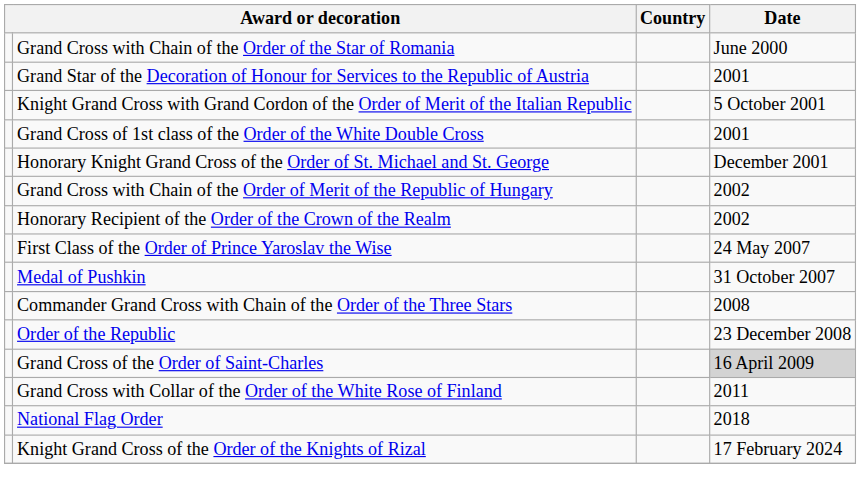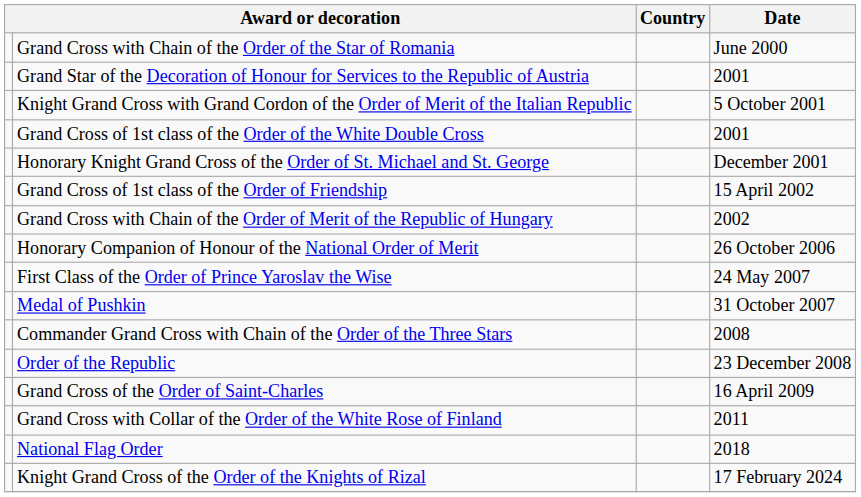 <table class="wikitable" style="text-align:left;">
 <tr>
 <th colspan=2>Award or decoration</th>
 <th>Country</th>
 <th>Date</th>
 </tr>
 <tr>
 <td></td>
 <td>Grand Cross with Chain of the <a href='#'>Order of the Star of Romania</a></td>
 <td></td>
 <td>June 2000</td>
 </tr>
 <tr>
 <td></td>
 <td>Grand Star of the <a href='#'>Decoration of Honour for Services to the Republic of Austria</a></td>
 <td></td>
 <td>2001</td>
 </tr>
 <tr>
 <td></td>
 <td>Knight Grand Cross with Grand Cordon of the <a href='#'>Order of Merit of the Italian Republic</a></td>
 <td></td>
 <td>5 October 2001</td>
 </tr>
 <tr>
 <td></td>
 <td>Grand Cross of 1st class of the <a href='#'>Order of the White Double Cross</a></td>
 <td></td>
 <td>2001</td>
 </tr>
 <tr>
 <td></td>
 <td>Honorary Knight Grand Cross of the <a href='#'>Order of St. Michael and St. George</a></td>
 <td></td>
 <td>December 2001</td>
 </tr>
 <tr>
 <td></td>
+<td>Grand Cross of 1st class of the <a href='#'>Order of Friendship</a></td>
+<td></td>
+<td>15 April 2002</td>
+</tr>
+<tr>
+<td></td>
 <td>Grand Cross with Chain of the <a href='#'>Order of Merit of the Republic of Hungary</a></td>
 <td></td>
 <td>2002</td>
 </tr>
 <tr>
 <td></td>
-<td>Honorary Recipient of the <a href='#'>Order of the Crown of the Realm</a></td>
+<td>Honorary Companion of Honour of the <a href='#'>National Order of Merit</a></td>
 <td></td>
-<td>2002</td>
+<td>26 October 2006</td>
 </tr>
 <tr>
 <td></td>
 <td>First Class of the <a href='#'>Order of Prince Yaroslav the Wise</a></td>
 <td></td>
 <td>24 May 2007</td>
 </tr>
 <tr>
 <td></td>
 <td><a href='#'>Medal of Pushkin</a></td>
 <td></td>
 <td>31 October 2007</td>
 </tr>
 <tr>
 <td></td>
 <td>Commander Grand Cross with Chain of the <a href='#'>Order of the Three Stars</a></td>
 <td></td>
 <td>2008</td>
 </tr>
 <tr>
 <td></td>
 <td><a href='#'>Order of the Republic</a></td>
 <td></td>
 <td>23 December 2008</td>
 </tr>
 <tr>
 <td></td>
 <td>Grand Cross of the <a href='#'>Order of Saint-Charles</a></td>
 <td></td>
-<td style="background: lightgrey;">16 April 2009</td>
+<td>16 April 2009</td>
 </tr>
 <tr>
 <td></td>
 <td>Grand Cross with Collar of the <a href='#'>Order of the White Rose of Finland</a></td>
 <td></td>
 <td>2011</td>
 </tr>
 <tr>
 <td></td>
 <td><a href='#'>National Flag Order</a></td>
 <td></td>
 <td>2018</td>
 </tr>
 <tr>
 <td></td>
 <td>Knight Grand Cross of the <a href='#'>Order of the Knights of Rizal</a></td>
 <td></td>
 <td>17 February 2024</td>
 </tr>
 <tr>
 </tr>
 </table>
